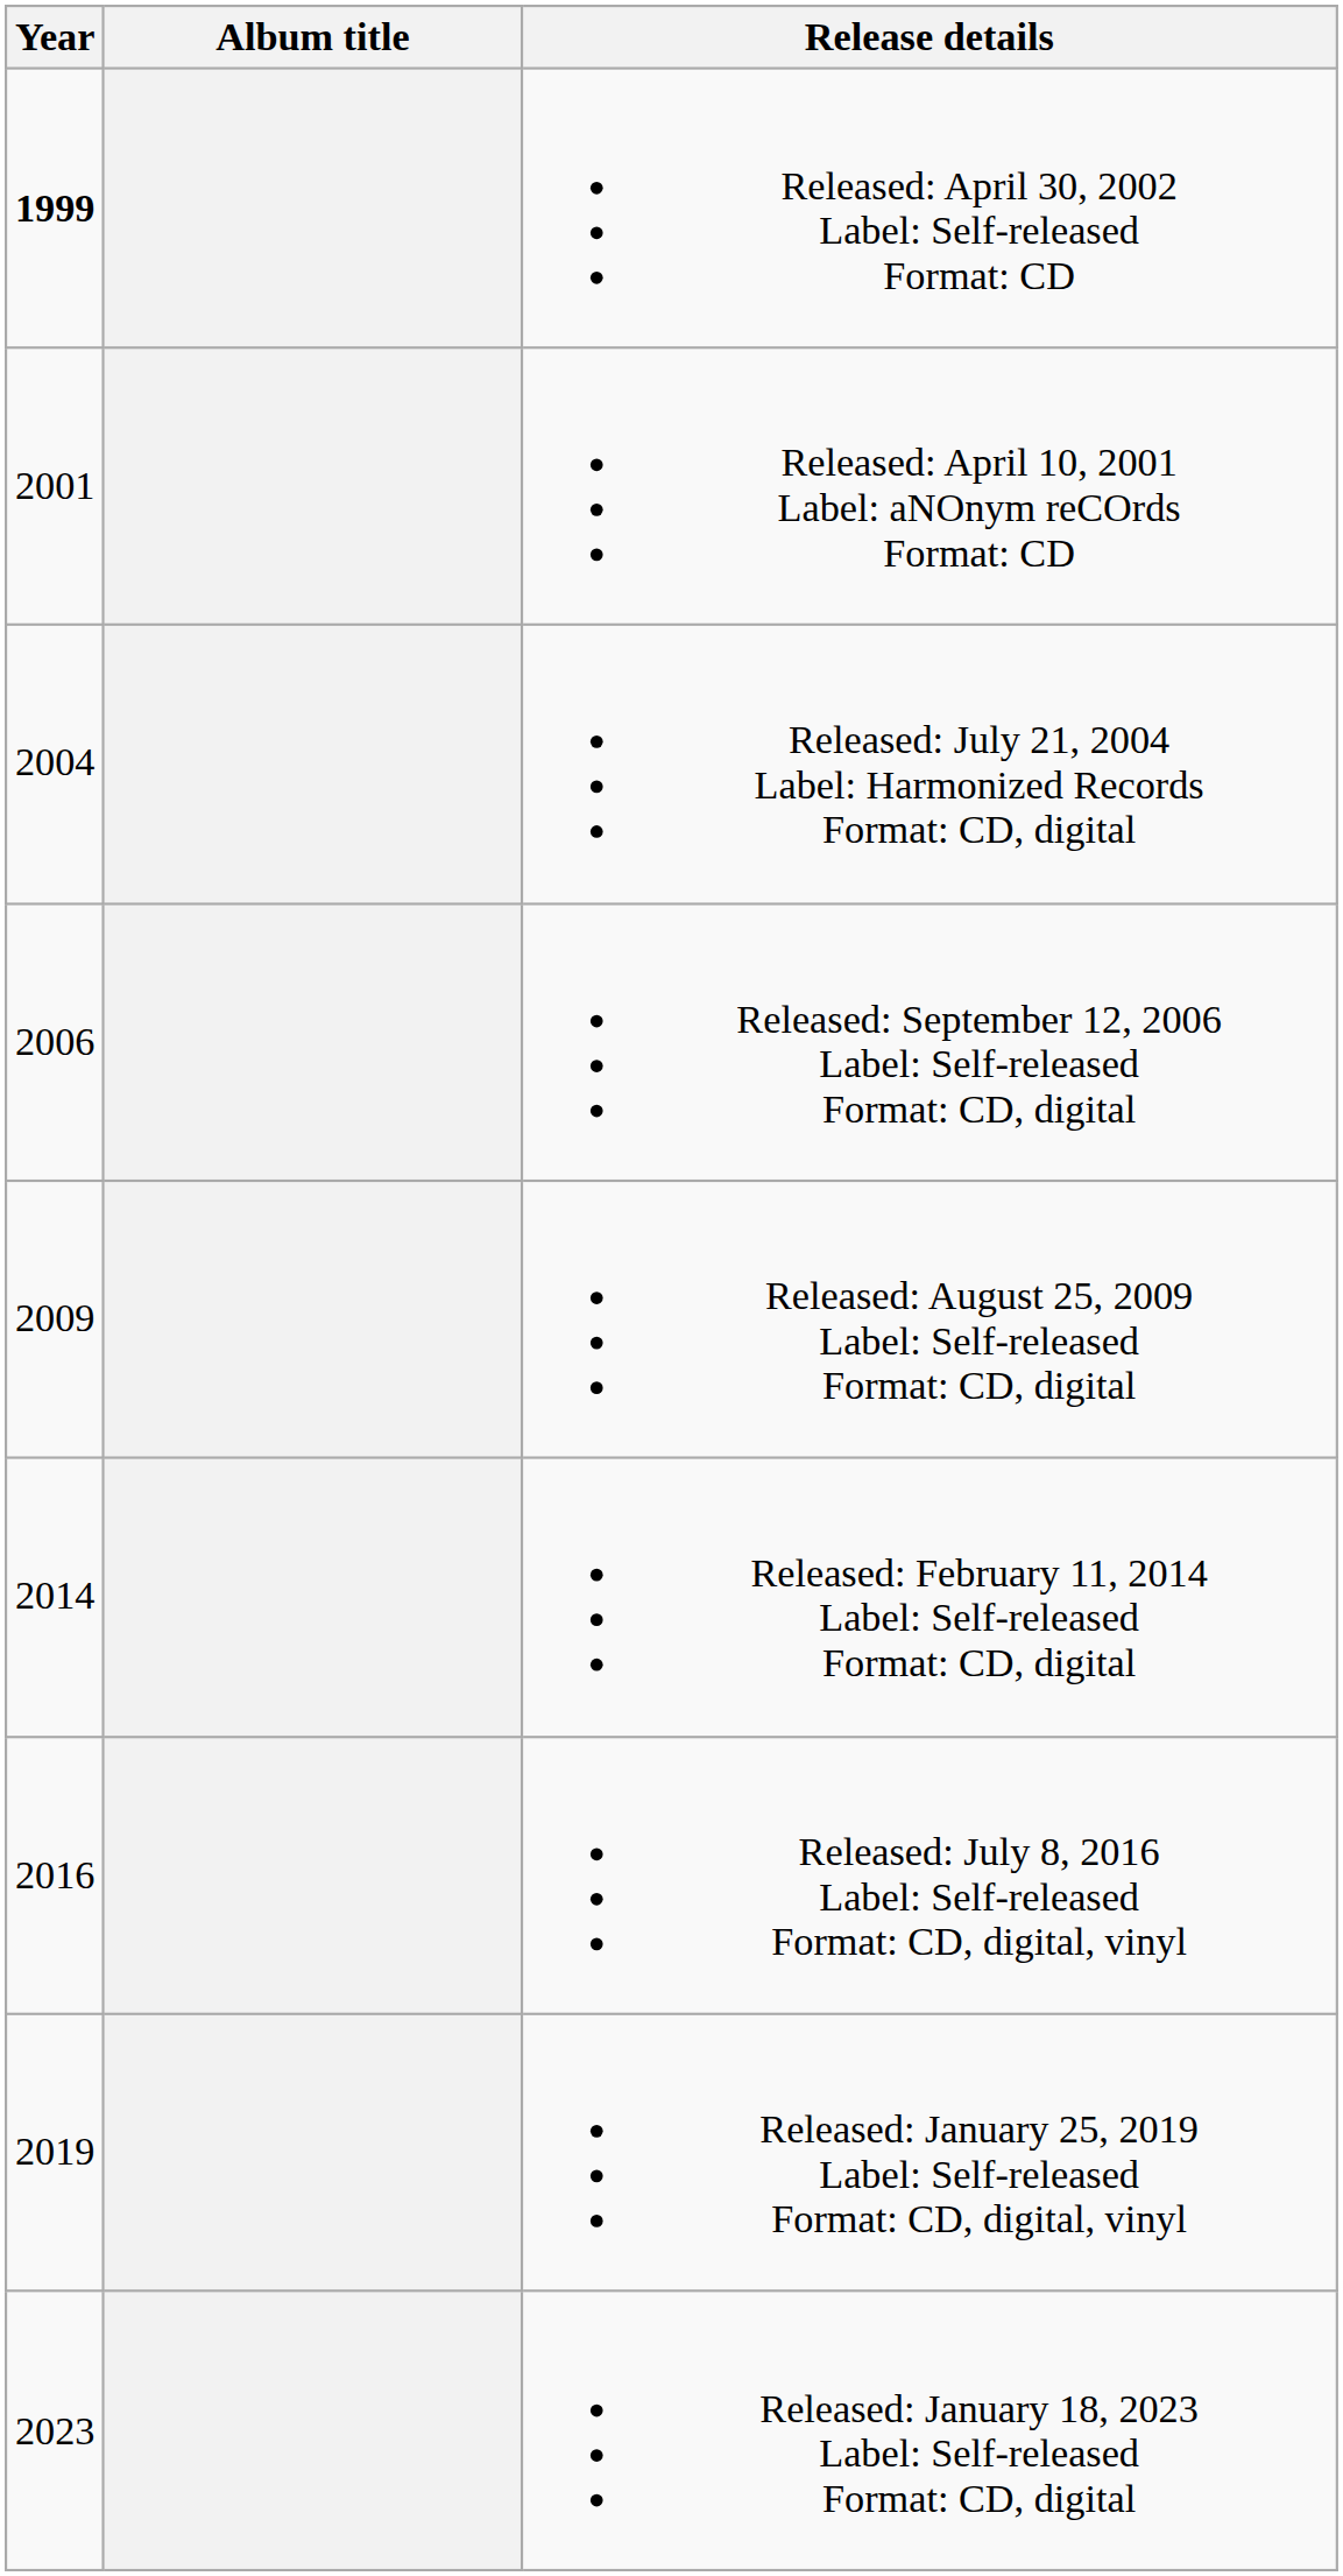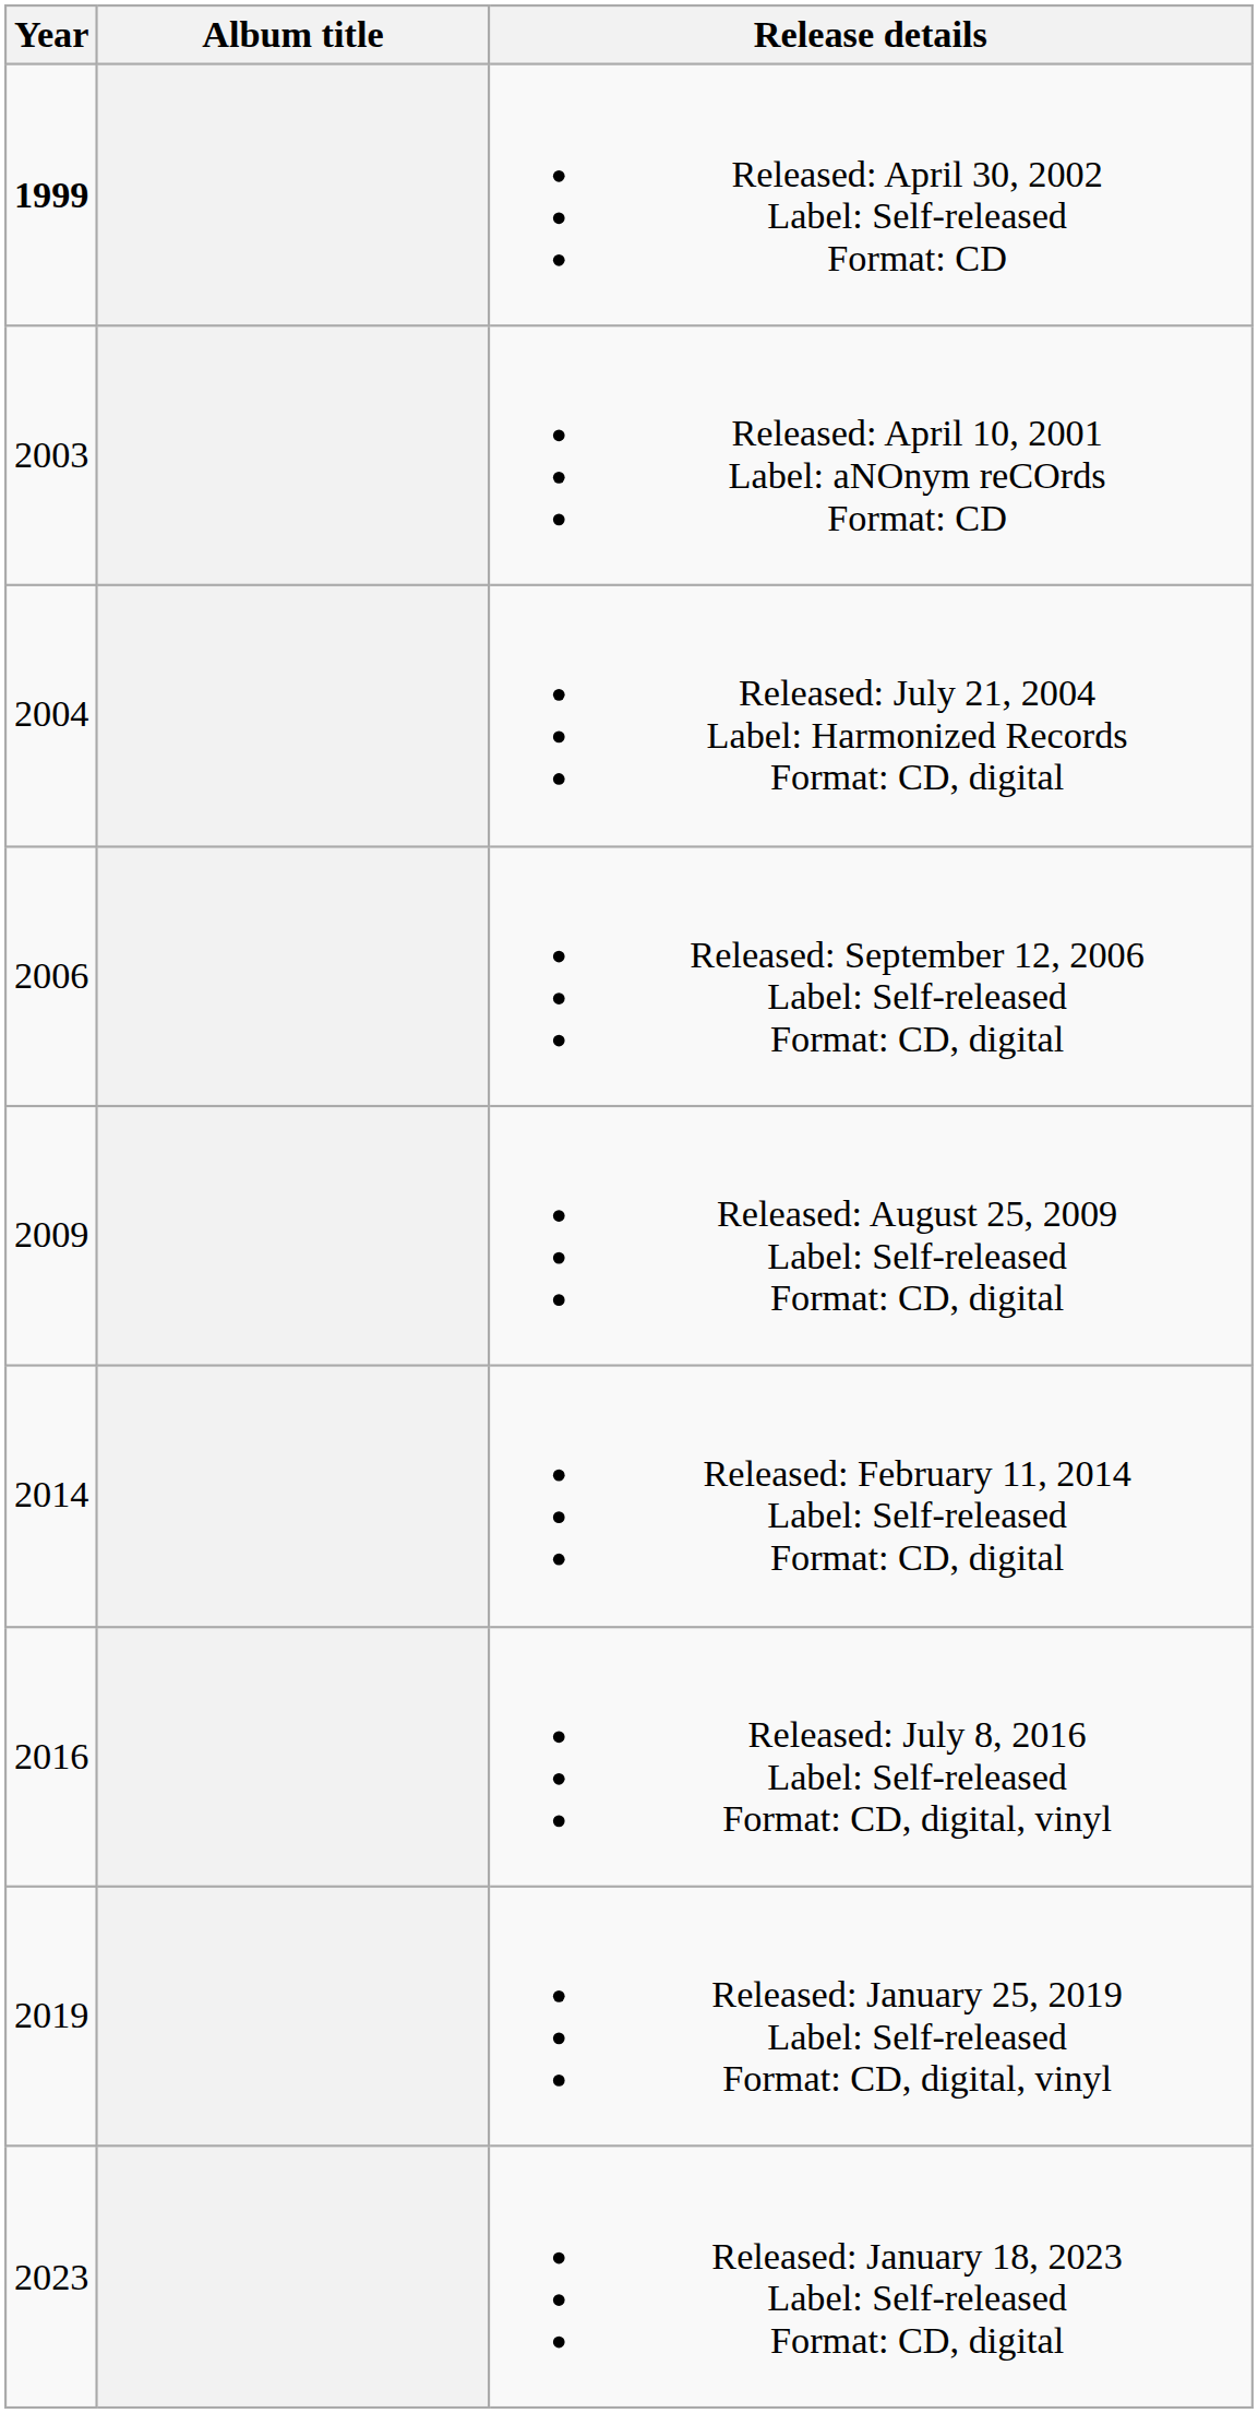 <table class="wikitable plainrowheaders" style="text-align:center;">
 <tr>
 <th>Year</th>
 <th scope="col" rowspan="1" style="width:10em;">Album title</th>
 <th scope="col" rowspan="1" style="width:20em;">Release details</th>
 </tr>
 <tr>
 <td><strong>1999</strong></td>
 <th></th>
 <td><br><ul><li>Released: April 30, 2002</li><li>Label:  Self-released</li><li>Format: CD</li></ul></td>
 </tr>
 <tr>
-<td>2001</td>
+<td>2003</td>
 <th></th>
 <td><br><ul><li>Released: April 10, 2001</li><li>Label: aNOnym reCOrds</li><li>Format: CD</li></ul></td>
 </tr>
 <tr>
 <td>2004</td>
 <th></th>
 <td><br><ul><li>Released: July 21, 2004</li><li>Label: Harmonized Records</li><li>Format: CD, digital</li></ul></td>
 </tr>
 <tr>
 <td>2006</td>
 <th></th>
 <td><br><ul><li>Released: September 12, 2006</li><li>Label: Self-released</li><li>Format: CD, digital</li></ul></td>
 </tr>
 <tr>
 <td>2009</td>
 <th></th>
 <td><br><ul><li>Released: August 25, 2009</li><li>Label: Self-released</li><li>Format:  CD, digital</li></ul></td>
 </tr>
 <tr>
 <td>2014</td>
 <th></th>
 <td><br><ul><li>Released: February 11, 2014</li><li>Label: Self-released</li><li>Format: CD, digital</li></ul></td>
 </tr>
 <tr>
 <td>2016</td>
 <th></th>
 <td><br><ul><li>Released: July 8, 2016</li><li>Label: Self-released</li><li>Format: CD, digital, vinyl</li></ul></td>
 </tr>
 <tr>
 <td>2019</td>
 <th></th>
 <td><br><ul><li>Released: January 25, 2019</li><li>Label: Self-released</li><li>Format: CD, digital, vinyl</li></ul></td>
 </tr>
 <tr>
 <td>2023</td>
 <th></th>
 <td><br><ul><li>Released: January 18, 2023</li><li>Label: Self-released</li><li>Format: CD, digital</li></ul></td>
 </tr>
 </table>
